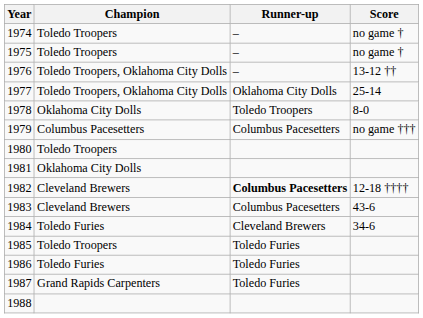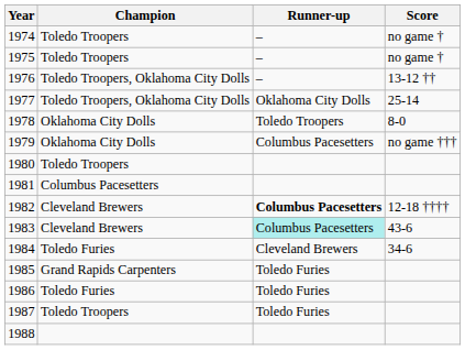 <table class="wikitable">
 <tr>
 <th>Year</th>
 <th>Champion</th>
 <th>Runner-up</th>
 <th>Score</th>
 </tr>
 <tr>
 <td>1974</td>
 <td>Toledo Troopers</td>
 <td>–</td>
 <td>no game †</td>
 </tr>
 <tr>
 <td>1975</td>
 <td>Toledo Troopers</td>
 <td>–</td>
 <td>no game †</td>
 </tr>
 <tr>
 <td>1976</td>
 <td>Toledo Troopers, Oklahoma City Dolls</td>
 <td>–</td>
 <td>13-12 ††</td>
 </tr>
 <tr>
 <td>1977</td>
 <td>Toledo Troopers, Oklahoma City Dolls</td>
 <td>Oklahoma City Dolls</td>
 <td>25-14</td>
 </tr>
 <tr>
 <td>1978</td>
 <td>Oklahoma City Dolls</td>
 <td>Toledo Troopers</td>
 <td>8-0</td>
 </tr>
 <tr>
 <td>1979</td>
-<td>Columbus Pacesetters</td>
+<td>Oklahoma City Dolls</td>
 <td>Columbus Pacesetters</td>
 <td>no game †††</td>
 </tr>
 <tr>
 <td>1980</td>
 <td>Toledo Troopers</td>
 <td></td>
 <td></td>
 </tr>
 <tr>
 <td>1981</td>
-<td>Oklahoma City Dolls</td>
+<td>Columbus Pacesetters</td>
 <td></td>
 <td></td>
 </tr>
 <tr>
 <td>1982</td>
 <td>Cleveland Brewers</td>
 <td><strong>Columbus Pacesetters</strong></td>
 <td>12-18 ††††</td>
 </tr>
 <tr>
 <td>1983</td>
 <td>Cleveland Brewers</td>
-<td>Columbus Pacesetters</td>
+<td style="background: paleturquoise;">Columbus Pacesetters</td>
 <td>43-6</td>
 </tr>
 <tr>
 <td>1984</td>
 <td>Toledo Furies</td>
 <td>Cleveland Brewers</td>
 <td>34-6</td>
 </tr>
 <tr>
 <td>1985</td>
-<td>Toledo Troopers</td>
+<td>Grand Rapids Carpenters</td>
 <td>Toledo Furies</td>
 <td></td>
 </tr>
 <tr>
 <td>1986</td>
 <td>Toledo Furies</td>
 <td>Toledo Furies</td>
 <td></td>
 </tr>
 <tr>
 <td>1987</td>
-<td>Grand Rapids Carpenters</td>
+<td>Toledo Troopers</td>
 <td>Toledo Furies</td>
 <td></td>
 </tr>
 <tr>
 <td>1988</td>
 <td></td>
 <td></td>
 <td></td>
 </tr>
 </table>
